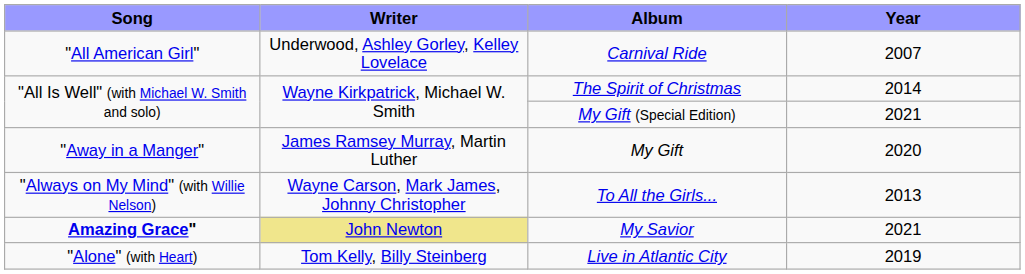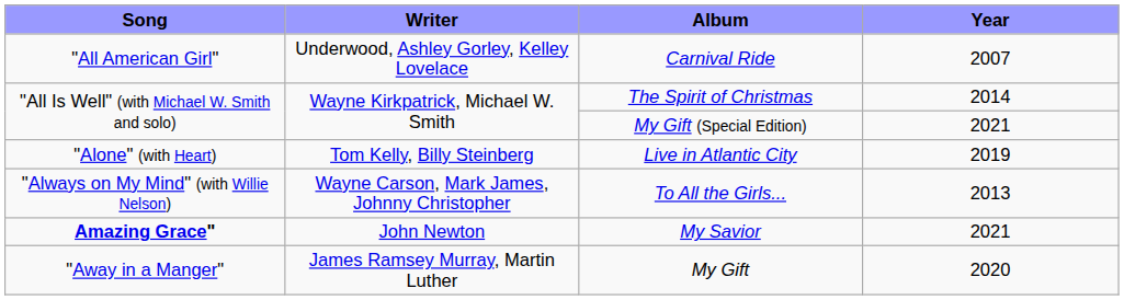 <table class="wikitable" style="margin:0.5em auto; clear:both; font-size:.9em; text-align:center; width:100%">
 <tr>
 <th width="500" style="background: #99F;">Song</th>
 <th width="500" style="background: #99F;">Writer</th>
 <th width="500" style="background: #99F;">Album</th>
 <th width="500" style="background: #99F;">Year</th>
 </tr>
 <tr>
 <td>"<a href='#'>All American Girl</a>"</td>
 <td>Underwood, <a href='#'>Ashley Gorley</a>, <a href='#'>Kelley Lovelace</a></td>
 <td><em><a href='#'>Carnival Ride</a></em></td>
 <td>2007</td>
 </tr>
 <tr>
 <td rowspan="2">"All Is Well" <small>(with <a href='#'>Michael W. Smith</a> and solo)</small></td>
 <td rowspan="2"><a href='#'>Wayne Kirkpatrick</a>, Michael W. Smith</td>
 <td><em><a href='#'>The Spirit of Christmas</a></em></td>
 <td>2014</td>
 </tr>
 <tr>
 <td><em><a href='#'>My Gift</a></em> <small>(Special Edition)</small></td>
 <td>2021</td>
 </tr>
 <tr>
-<td>"<a href='#'>Away in a Manger</a>"</td>
-<td><a href='#'>James Ramsey Murray</a>, Martin Luther</td>
-<td><em>My Gift</em></td>
-<td>2020</td>
+<td>"<a href='#'>Alone</a>" <small>(with <a href='#'>Heart</a>)</small></td>
+<td><a href='#'>Tom Kelly</a>, <a href='#'>Billy Steinberg</a></td>
+<td><em><a href='#'>Live in Atlantic City</a></em></td>
+<td>2019</td>
 </tr>
 <tr>
 <td>"<a href='#'>Always on My Mind</a>" <small>(with <a href='#'>Willie Nelson</a>)</small></td>
 <td><a href='#'>Wayne Carson</a>, <a href='#'>Mark James</a>, <a href='#'>Johnny Christopher</a></td>
 <td><em><a href='#'>To All the Girls...</a></em></td>
 <td>2013</td>
 </tr>
 <tr>
 <td><strong><a href='#'>Amazing Grace</a>"</strong></td>
-<td style="background: khaki;"><a href='#'>John Newton</a></td>
+<td><a href='#'>John Newton</a></td>
 <td><em><a href='#'>My Savior</a></em></td>
 <td>2021</td>
 </tr>
 <tr>
-<td>"<a href='#'>Alone</a>" <small>(with <a href='#'>Heart</a>)</small></td>
-<td><a href='#'>Tom Kelly</a>, <a href='#'>Billy Steinberg</a></td>
-<td><em><a href='#'>Live in Atlantic City</a></em></td>
-<td>2019</td>
+<td>"<a href='#'>Away in a Manger</a>"</td>
+<td><a href='#'>James Ramsey Murray</a>, Martin Luther</td>
+<td><em>My Gift</em></td>
+<td>2020</td>
 </tr>
 </table>
